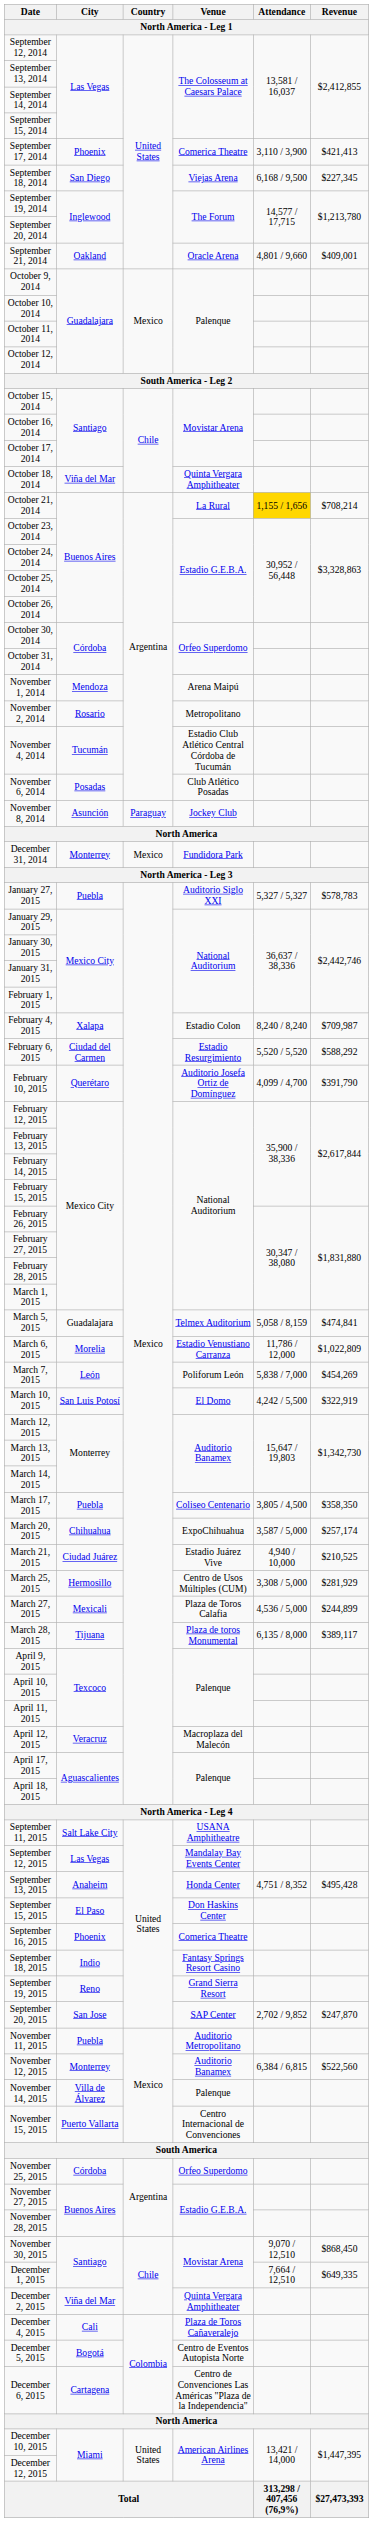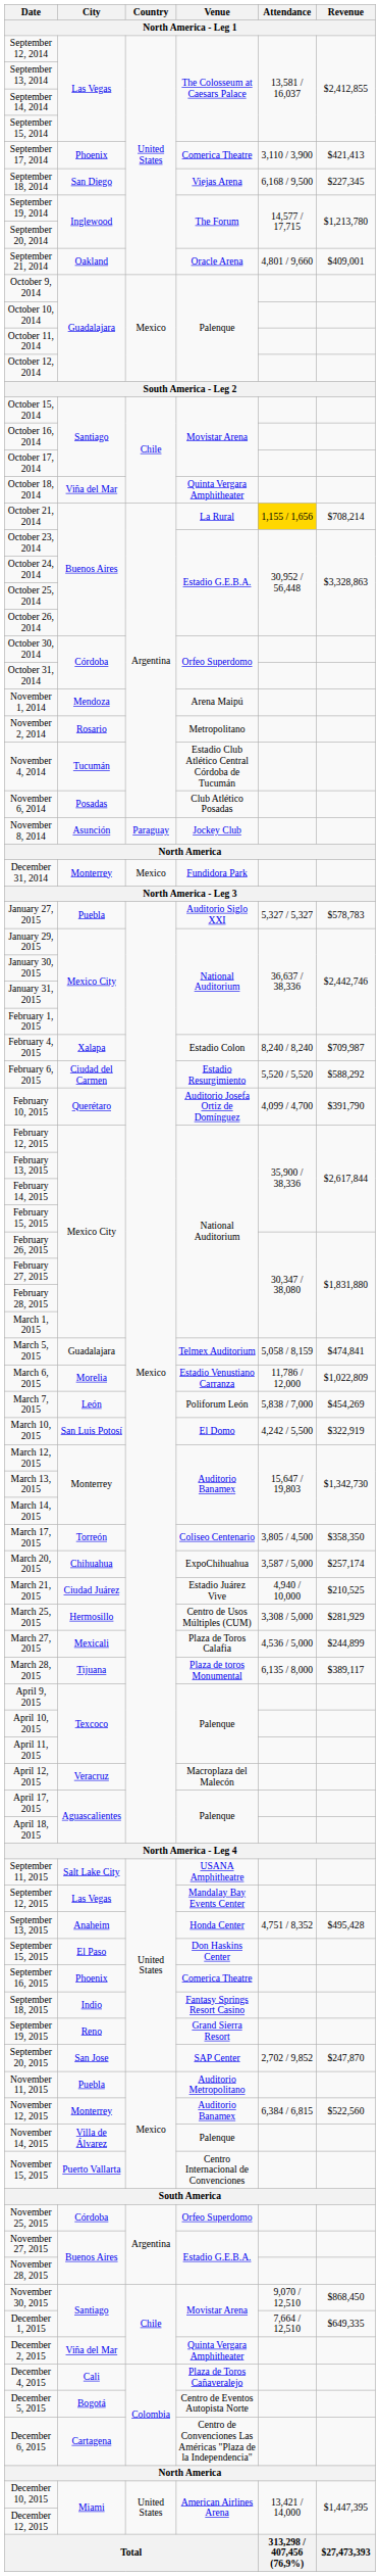 <table class="wikitable" style="text-align:center;">
 <tr>
 <th width="150">Date</th>
 <th width="150">City</th>
 <th width="150">Country</th>
 <th width="275">Venue</th>
 <th width="150">Attendance</th>
 <th width="150">Revenue</th>
 </tr>
 <tr>
 <th colspan="7">North America - Leg 1</th>
 </tr>
 <tr>
 <td>September 12, 2014</td>
 <td rowspan="4"><a href='#'>Las Vegas</a></td>
 <td rowspan="9"><a href='#'>United States</a></td>
 <td rowspan="4"><a href='#'>The Colosseum at Caesars Palace</a></td>
 <td rowspan="4">13,581 / 16,037</td>
 <td rowspan="4">$2,412,855</td>
 </tr>
 <tr>
 <td>September 13, 2014</td>
 </tr>
 <tr>
 <td>September 14, 2014</td>
 </tr>
 <tr>
 <td>September 15, 2014</td>
 </tr>
 <tr>
 <td>September 17, 2014</td>
 <td><a href='#'>Phoenix</a></td>
 <td><a href='#'>Comerica Theatre</a></td>
 <td>3,110 / 3,900</td>
 <td>$421,413</td>
 </tr>
 <tr>
 <td>September 18, 2014</td>
 <td><a href='#'>San Diego</a></td>
 <td><a href='#'>Viejas Arena</a></td>
 <td>6,168 / 9,500</td>
 <td>$227,345</td>
 </tr>
 <tr>
 <td>September 19, 2014</td>
 <td rowspan="2"><a href='#'>Inglewood</a></td>
 <td rowspan="2"><a href='#'>The Forum</a></td>
 <td rowspan="2">14,577 / 17,715</td>
 <td rowspan="2">$1,213,780</td>
 </tr>
 <tr>
 <td>September 20, 2014</td>
 </tr>
 <tr>
 <td>September 21, 2014</td>
 <td><a href='#'>Oakland</a></td>
 <td><a href='#'>Oracle Arena</a></td>
 <td>4,801 / 9,660</td>
 <td>$409,001</td>
 </tr>
 <tr>
 <td>October 9, 2014</td>
 <td rowspan="4"><a href='#'>Guadalajara</a></td>
 <td rowspan="4">Mexico</td>
 <td rowspan="4">Palenque</td>
 <td></td>
 <td></td>
 </tr>
 <tr>
 <td>October 10, 2014</td>
 <td></td>
 <td></td>
 </tr>
 <tr>
 <td>October 11, 2014</td>
 <td></td>
 <td></td>
 </tr>
 <tr>
 <td>October 12, 2014</td>
 <td></td>
 <td></td>
 </tr>
 <tr>
 <th colspan="7">South America - Leg 2</th>
 </tr>
 <tr>
 <td>October 15, 2014</td>
 <td rowspan="3"><a href='#'>Santiago</a></td>
 <td rowspan="4"><a href='#'>Chile</a></td>
 <td rowspan="3"><a href='#'>Movistar Arena</a></td>
 <td></td>
 <td></td>
 </tr>
 <tr>
 <td>October 16, 2014</td>
 <td></td>
 <td></td>
 </tr>
 <tr>
 <td>October 17, 2014</td>
 <td></td>
 <td></td>
 </tr>
 <tr>
 <td>October 18, 2014</td>
 <td><a href='#'>Viña del Mar</a></td>
 <td><a href='#'>Quinta Vergara Amphitheater</a></td>
 <td></td>
 <td></td>
 </tr>
 <tr>
 <td>October 21, 2014</td>
 <td rowspan="5"><a href='#'>Buenos Aires</a></td>
 <td rowspan="11">Argentina</td>
 <td><a href='#'>La Rural</a></td>
 <td style="background: gold;">1,155 / 1,656</td>
 <td>$708,214</td>
 </tr>
 <tr>
 <td>October 23, 2014</td>
 <td rowspan="4"><a href='#'>Estadio G.E.B.A.</a></td>
 <td rowspan="4">30,952 / 56,448</td>
 <td rowspan="4">$3,328,863</td>
 </tr>
 <tr>
 <td>October 24, 2014</td>
 </tr>
 <tr>
 <td>October 25, 2014</td>
 </tr>
 <tr>
 <td>October 26, 2014</td>
 </tr>
 <tr>
 <td>October 30, 2014</td>
 <td rowspan="2"><a href='#'>Córdoba</a></td>
 <td rowspan="2"><a href='#'>Orfeo Superdomo</a></td>
 <td></td>
 <td></td>
 </tr>
 <tr>
 <td>October 31, 2014</td>
 <td></td>
 <td></td>
 </tr>
 <tr>
 <td>November 1, 2014</td>
 <td><a href='#'>Mendoza</a></td>
 <td>Arena Maipú</td>
 <td></td>
 <td></td>
 </tr>
 <tr>
 <td>November 2, 2014</td>
 <td><a href='#'>Rosario</a></td>
 <td>Metropolitano</td>
 <td></td>
 <td></td>
 </tr>
 <tr>
 <td>November 4, 2014</td>
 <td><a href='#'>Tucumán</a></td>
 <td>Estadio Club Atlético Central Córdoba de Tucumán</td>
 <td></td>
 <td></td>
 </tr>
 <tr>
 <td>November 6, 2014</td>
 <td><a href='#'>Posadas</a></td>
 <td>Club Atlético Posadas</td>
 <td></td>
 <td></td>
 </tr>
 <tr>
 <td>November 8, 2014</td>
 <td><a href='#'>Asunción</a></td>
 <td><a href='#'>Paraguay</a></td>
 <td><a href='#'>Jockey Club</a></td>
 <td></td>
 <td></td>
 </tr>
 <tr>
 <th colspan="7">North America</th>
 </tr>
 <tr>
 <td>December 31, 2014</td>
 <td><a href='#'>Monterrey</a></td>
 <td>Mexico</td>
 <td><a href='#'>Fundidora Park</a></td>
 <td></td>
 <td></td>
 </tr>
 <tr>
 <th colspan="7">North America - Leg 3</th>
 </tr>
 <tr>
 <td>January 27, 2015</td>
 <td><a href='#'>Puebla</a></td>
 <td rowspan="35">Mexico</td>
 <td><a href='#'>Auditorio Siglo XXI</a></td>
 <td>5,327 / 5,327</td>
 <td>$578,783</td>
 </tr>
 <tr>
 <td>January 29, 2015</td>
 <td rowspan="4"><a href='#'>Mexico City</a></td>
 <td rowspan="4"><a href='#'>National Auditorium</a></td>
 <td rowspan="4">36,637 / 38,336</td>
 <td rowspan="4">$2,442,746</td>
 </tr>
 <tr>
 <td>January 30, 2015</td>
 </tr>
 <tr>
 <td>January 31, 2015</td>
 </tr>
 <tr>
 <td>February 1, 2015</td>
 </tr>
 <tr>
 <td>February 4, 2015</td>
 <td><a href='#'>Xalapa</a></td>
 <td>Estadio Colon</td>
 <td>8,240 / 8,240</td>
 <td>$709,987</td>
 </tr>
 <tr>
 <td>February 6, 2015</td>
 <td><a href='#'>Ciudad del Carmen</a></td>
 <td><a href='#'>Estadio Resurgimiento</a></td>
 <td>5,520 / 5,520</td>
 <td>$588,292</td>
 </tr>
 <tr>
 <td>February 10, 2015</td>
 <td><a href='#'>Querétaro</a></td>
 <td><a href='#'>Auditorio Josefa Ortiz de Domínguez</a></td>
 <td>4,099 / 4,700</td>
 <td>$391,790</td>
 </tr>
 <tr>
 <td>February 12, 2015</td>
 <td rowspan="8">Mexico City</td>
 <td rowspan="8">National Auditorium</td>
 <td rowspan="4">35,900 / 38,336</td>
 <td rowspan="4">$2,617,844</td>
 </tr>
 <tr>
 <td>February 13, 2015</td>
 </tr>
 <tr>
 <td>February 14, 2015</td>
 </tr>
 <tr>
 <td>February 15, 2015</td>
 </tr>
 <tr>
 <td>February 26, 2015</td>
 <td rowspan="4">30,347 / 38,080</td>
 <td rowspan="4">$1,831,880</td>
 </tr>
 <tr>
 <td>February 27, 2015</td>
 </tr>
 <tr>
 <td>February 28, 2015</td>
 </tr>
 <tr>
 <td>March 1, 2015</td>
 </tr>
 <tr>
 <td>March 5, 2015</td>
 <td>Guadalajara</td>
 <td><a href='#'>Telmex Auditorium</a></td>
 <td>5,058 / 8,159</td>
 <td>$474,841</td>
 </tr>
 <tr>
 <td>March 6, 2015</td>
 <td><a href='#'>Morelia</a></td>
 <td><a href='#'>Estadio Venustiano Carranza</a></td>
 <td>11,786 / 12,000</td>
 <td>$1,022,809</td>
 </tr>
 <tr>
 <td>March 7, 2015</td>
 <td><a href='#'>León</a></td>
 <td>Poliforum León</td>
 <td>5,838 / 7,000</td>
 <td>$454,269</td>
 </tr>
 <tr>
 <td>March 10, 2015</td>
 <td><a href='#'>San Luis Potosí</a></td>
 <td><a href='#'>El Domo</a></td>
 <td>4,242 / 5,500</td>
 <td>$322,919</td>
 </tr>
 <tr>
 <td>March 12, 2015</td>
 <td rowspan="3">Monterrey</td>
 <td rowspan="3"><a href='#'>Auditorio Banamex</a></td>
 <td rowspan="3">15,647 / 19,803</td>
 <td rowspan="3">$1,342,730</td>
 </tr>
 <tr>
 <td>March 13, 2015</td>
 </tr>
 <tr>
 <td>March 14, 2015</td>
 </tr>
 <tr>
 <td>March 17, 2015</td>
-<td><a href='#'>Puebla</a></td>
+<td><a href='#'>Torreón</a></td>
 <td><a href='#'>Coliseo Centenario</a></td>
 <td>3,805 / 4,500</td>
 <td>$358,350</td>
 </tr>
 <tr>
 <td>March 20, 2015</td>
 <td><a href='#'>Chihuahua</a></td>
 <td>ExpoChihuahua</td>
 <td>3,587 / 5,000</td>
 <td>$257,174</td>
 </tr>
 <tr>
 <td>March 21, 2015</td>
 <td><a href='#'>Ciudad Juárez</a></td>
 <td>Estadio Juárez Vive</td>
 <td>4,940 / 10,000</td>
 <td>$210,525</td>
 </tr>
 <tr>
 <td>March 25, 2015</td>
 <td><a href='#'>Hermosillo</a></td>
 <td>Centro de Usos Múltiples (CUM)</td>
 <td>3,308 / 5,000</td>
 <td>$281,929</td>
 </tr>
 <tr>
 <td>March 27, 2015</td>
 <td><a href='#'>Mexicali</a></td>
 <td>Plaza de Toros Calafia</td>
 <td>4,536 / 5,000</td>
 <td>$244,899</td>
 </tr>
 <tr>
 <td>March 28, 2015</td>
 <td><a href='#'>Tijuana</a></td>
 <td><a href='#'>Plaza de toros Monumental</a></td>
 <td>6,135 / 8,000</td>
 <td>$389,117</td>
 </tr>
 <tr>
 <td>April 9, 2015</td>
 <td rowspan="3"><a href='#'>Texcoco</a></td>
 <td rowspan="3">Palenque</td>
 <td></td>
 <td></td>
 </tr>
 <tr>
 <td>April 10, 2015</td>
 <td></td>
 <td></td>
 </tr>
 <tr>
 <td>April 11, 2015</td>
 <td></td>
 <td></td>
 </tr>
 <tr>
 <td>April 12, 2015</td>
 <td><a href='#'>Veracruz</a></td>
 <td>Macroplaza del Malecón</td>
 <td></td>
 <td></td>
 </tr>
 <tr>
 <td>April 17, 2015</td>
 <td rowspan="2"><a href='#'>Aguascalientes</a></td>
 <td rowspan="2">Palenque</td>
 <td></td>
 <td></td>
 </tr>
 <tr>
 <td>April 18, 2015</td>
 <td></td>
 <td></td>
 </tr>
 <tr>
 <th colspan="7">North America - Leg 4</th>
 </tr>
 <tr>
 <td>September 11, 2015</td>
 <td><a href='#'>Salt Lake City</a></td>
 <td rowspan="8">United States</td>
 <td><a href='#'>USANA Amphitheatre</a></td>
 <td></td>
 <td></td>
 </tr>
 <tr>
 <td>September 12, 2015</td>
 <td><a href='#'>Las Vegas</a></td>
 <td><a href='#'>Mandalay Bay Events Center</a></td>
 <td></td>
 <td></td>
 </tr>
 <tr>
 <td>September 13, 2015</td>
 <td><a href='#'>Anaheim</a></td>
 <td><a href='#'>Honda Center</a></td>
 <td>4,751 / 8,352</td>
 <td>$495,428</td>
 </tr>
 <tr>
 <td>September 15, 2015</td>
 <td><a href='#'>El Paso</a></td>
 <td><a href='#'>Don Haskins Center</a></td>
 <td></td>
 <td></td>
 </tr>
 <tr>
 <td>September 16, 2015</td>
 <td><a href='#'>Phoenix</a></td>
 <td><a href='#'>Comerica Theatre</a></td>
 <td></td>
 <td></td>
 </tr>
 <tr>
 <td>September 18, 2015</td>
 <td><a href='#'>Indio</a></td>
 <td><a href='#'>Fantasy Springs Resort Casino</a></td>
 <td></td>
 <td></td>
 </tr>
 <tr>
 <td>September 19, 2015</td>
 <td><a href='#'>Reno</a></td>
 <td><a href='#'>Grand Sierra Resort</a></td>
 <td></td>
 <td></td>
 </tr>
 <tr>
 <td>September 20, 2015</td>
 <td><a href='#'>San Jose</a></td>
 <td><a href='#'>SAP Center</a></td>
 <td>2,702 / 9,852</td>
 <td>$247,870</td>
 </tr>
 <tr>
 <td>November 11, 2015</td>
 <td><a href='#'>Puebla</a></td>
 <td rowspan="4">Mexico</td>
 <td><a href='#'>Auditorio Metropolitano</a></td>
 <td></td>
 <td></td>
 </tr>
 <tr>
 <td>November 12, 2015</td>
 <td><a href='#'>Monterrey</a></td>
 <td><a href='#'>Auditorio Banamex</a></td>
 <td>6,384 / 6,815</td>
 <td>$522,560</td>
 </tr>
 <tr>
 <td>November 14, 2015</td>
 <td><a href='#'>Villa de Álvarez</a></td>
 <td>Palenque</td>
 <td></td>
 <td></td>
 </tr>
 <tr>
 <td>November 15, 2015</td>
 <td><a href='#'>Puerto Vallarta</a></td>
 <td>Centro Internacional de Convenciones</td>
 <td></td>
 <td></td>
 </tr>
 <tr>
 <th colspan="7">South America</th>
 </tr>
 <tr>
 <td>November 25, 2015</td>
 <td><a href='#'>Córdoba</a></td>
 <td rowspan="3">Argentina</td>
 <td><a href='#'>Orfeo Superdomo</a></td>
 <td></td>
 <td></td>
 </tr>
 <tr>
 <td>November 27, 2015</td>
 <td rowspan="2"><a href='#'>Buenos Aires</a></td>
 <td rowspan="2"><a href='#'>Estadio G.E.B.A.</a></td>
 <td></td>
 <td></td>
 </tr>
 <tr>
 <td>November 28, 2015</td>
 <td></td>
 <td></td>
 </tr>
 <tr>
 <td>November 30, 2015</td>
 <td rowspan="2"><a href='#'>Santiago</a></td>
 <td rowspan="3"><a href='#'>Chile</a></td>
 <td rowspan="2"><a href='#'>Movistar Arena</a></td>
 <td>9,070 / 12,510</td>
 <td>$868,450</td>
 </tr>
 <tr>
 <td>December 1, 2015</td>
 <td>7,664 / 12,510</td>
 <td>$649,335</td>
 </tr>
 <tr>
 <td>December 2, 2015</td>
 <td><a href='#'>Viña del Mar</a></td>
 <td><a href='#'>Quinta Vergara Amphitheater</a></td>
 <td></td>
 <td></td>
 </tr>
 <tr>
 <td>December 4, 2015</td>
 <td><a href='#'>Cali</a></td>
 <td rowspan="3"><a href='#'>Colombia</a></td>
 <td><a href='#'>Plaza de Toros Cañaveralejo</a></td>
 <td></td>
 <td></td>
 </tr>
 <tr>
 <td>December 5, 2015</td>
 <td><a href='#'>Bogotá</a></td>
 <td>Centro de Eventos Autopista Norte </td>
 <td></td>
 <td></td>
 </tr>
 <tr>
 <td>December 6, 2015</td>
 <td><a href='#'>Cartagena</a></td>
 <td>Centro de Convenciones Las Américas "Plaza de la Independencia"</td>
 <td></td>
 <td></td>
 </tr>
 <tr>
 <th colspan="7">North America</th>
 </tr>
 <tr>
 <td>December 10, 2015</td>
 <td rowspan="2"><a href='#'>Miami</a></td>
 <td rowspan="2">United States</td>
 <td rowspan="2"><a href='#'>American Airlines Arena</a></td>
 <td rowspan="2">13,421 / 14,000</td>
 <td rowspan="2">$1,447,395</td>
 </tr>
 <tr>
 <td>December 12, 2015</td>
 </tr>
 <tr>
 <th colspan="4">Total</th>
 <th>313,298 / 407,456 (76,9%)</th>
 <th>$27,473,393</th>
 </tr>
 </table>
